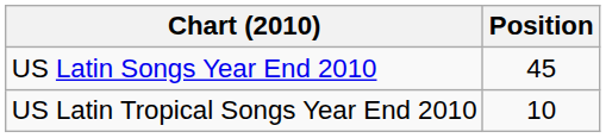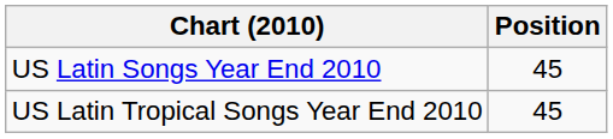 <table class="wikitable sortable">
 <tr>
 <th>Chart (2010)</th>
 <th>Position</th>
 </tr>
 <tr>
 <td>US <a href='#'>Latin Songs Year End 2010</a></td>
 <td align="center">45</td>
 </tr>
 <tr>
 <td>US Latin Tropical Songs Year End 2010</td>
-<td align="center">10</td>
+<td align="center">45</td>
 </tr>
 </table>
